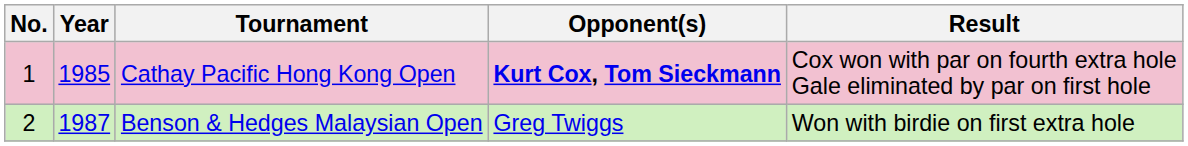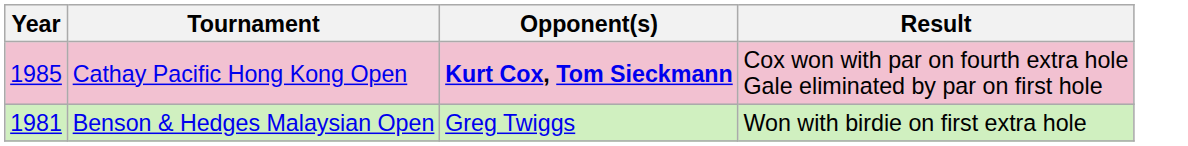 <table class="wikitable" style="font-size:95%;">
 <tr>
-<th>No.</th>
 <th>Year</th>
 <th>Tournament</th>
 <th>Opponent(s)</th>
 <th>Result</th>
 </tr>
 <tr style="background:#F2C1D1;">
-<td align=center>1</td>
 <td><a href='#'>1985</a></td>
 <td><a href='#'>Cathay Pacific Hong Kong Open</a></td>
 <td><strong> <a href='#'>Kurt Cox</a>,  <a href='#'>Tom Sieckmann</a></strong></td>
 <td>Cox won with par on fourth extra hole<br>Gale eliminated by par on first hole</td>
 </tr>
 <tr style="background:#D0F0C0;">
-<td align=center>2</td>
-<td><a href='#'>1987</a></td>
+<td><a href='#'>1981</a></td>
 <td><a href='#'>Benson & Hedges Malaysian Open</a></td>
 <td> <a href='#'>Greg Twiggs</a></td>
 <td>Won with birdie on first extra hole</td>
 </tr>
 </table>
